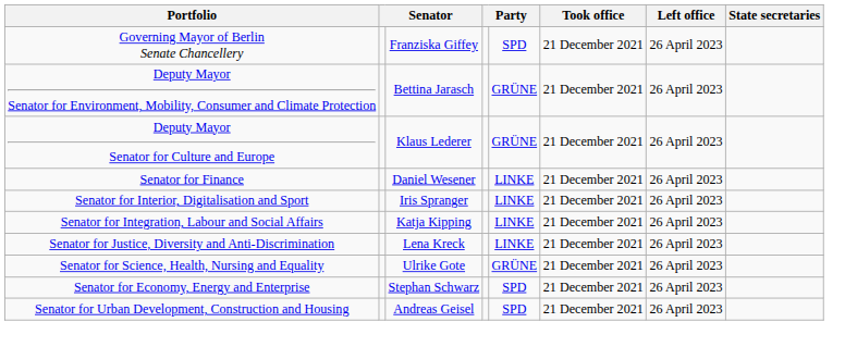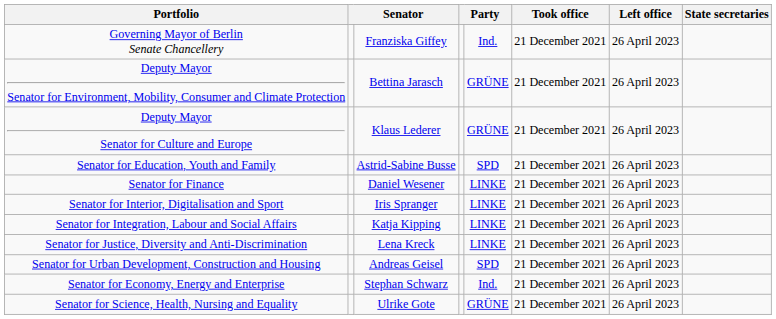 <table class=wikitable style="text-align:center; font-size:90%">
 <tr>
 <th>Portfolio</th>
 <th colspan=2>Senator</th>
 <th colspan=2>Party</th>
 <th>Took office</th>
 <th>Left office</th>
 <th>State secretaries</th>
 </tr>
 <tr>
 <td><a href='#'>Governing Mayor of Berlin</a><br><em>Senate Chancellery</em></td>
 <td></td>
 <td><a href='#'>Franziska Giffey</a><br></td>
 <td bgcolor=></td>
-<td><a href='#'>SPD</a></td>
+<td><a href='#'>Ind.</a><br></td>
 <td>21 December 2021</td>
 <td>26 April 2023</td>
 <td></td>
 </tr>
 <tr>
 <td><a href='#'>Deputy Mayor</a><hr><a href='#'>Senator for Environment, Mobility, Consumer and Climate Protection</a></td>
 <td></td>
 <td><a href='#'>Bettina Jarasch</a><br></td>
 <td bgcolor=></td>
 <td><a href='#'>GRÜNE</a></td>
 <td>21 December 2021</td>
 <td>26 April 2023</td>
 <td></td>
 </tr>
 <tr>
 <td><a href='#'>Deputy Mayor</a><hr><a href='#'>Senator for Culture and Europe</a></td>
 <td></td>
 <td><a href='#'>Klaus Lederer</a><br></td>
 <td bgcolor=></td>
 <td><a href='#'>GRÜNE</a></td>
+<td>21 December 2021</td>
+<td>26 April 2023</td>
+<td></td>
+</tr>
+<tr>
+<td><a href='#'>Senator for Education, Youth and Family</a></td>
+<td></td>
+<td><a href='#'>Astrid-Sabine Busse</a><br></td>
+<td bgcolor=></td>
+<td><a href='#'>SPD</a></td>
 <td>21 December 2021</td>
 <td>26 April 2023</td>
 <td></td>
 </tr>
 <tr>
 <td><a href='#'>Senator for Finance</a></td>
 <td></td>
 <td><a href='#'>Daniel Wesener</a><br></td>
 <td bgcolor=></td>
 <td><a href='#'>LINKE</a></td>
 <td>21 December 2021</td>
 <td>26 April 2023</td>
 <td></td>
 </tr>
 <tr>
 <td><a href='#'>Senator for Interior, Digitalisation and Sport</a></td>
 <td></td>
 <td><a href='#'>Iris Spranger</a><br></td>
 <td bgcolor=></td>
 <td><a href='#'>LINKE</a></td>
 <td>21 December 2021</td>
 <td>26 April 2023</td>
 <td></td>
 </tr>
 <tr>
 <td><a href='#'>Senator for Integration, Labour and Social Affairs</a></td>
 <td></td>
 <td><a href='#'>Katja Kipping</a><br></td>
 <td bgcolor=></td>
 <td><a href='#'>LINKE</a></td>
 <td>21 December 2021</td>
 <td>26 April 2023</td>
 <td></td>
 </tr>
 <tr>
 <td><a href='#'>Senator for Justice, Diversity and Anti-Discrimination</a></td>
 <td></td>
 <td><a href='#'>Lena Kreck</a><br></td>
 <td bgcolor=></td>
 <td><a href='#'>LINKE</a></td>
 <td>21 December 2021</td>
 <td>26 April 2023</td>
 <td></td>
 </tr>
 <tr>
+<td><a href='#'>Senator for Urban Development, Construction and Housing</a></td>
+<td></td>
+<td><a href='#'>Andreas Geisel</a><br></td>
+<td bgcolor=></td>
+<td><a href='#'>SPD</a></td>
+<td>21 December 2021</td>
+<td>26 April 2023</td>
+<td></td>
+</tr>
+<tr>
+<td><a href='#'>Senator for Economy, Energy and Enterprise</a></td>
+<td></td>
+<td><a href='#'>Stephan Schwarz</a><br></td>
+<td bgcolor=></td>
+<td><a href='#'>Ind.</a><br></td>
+<td>21 December 2021</td>
+<td>26 April 2023</td>
+<td></td>
+</tr>
+<tr>
 <td><a href='#'>Senator for Science, Health, Nursing and Equality</a></td>
 <td></td>
 <td><a href='#'>Ulrike Gote</a><br></td>
 <td bgcolor=></td>
 <td><a href='#'>GRÜNE</a></td>
 <td>21 December 2021</td>
 <td>26 April 2023</td>
 <td></td>
 </tr>
-<tr>
-<td><a href='#'>Senator for Economy, Energy and Enterprise</a></td>
-<td></td>
-<td><a href='#'>Stephan Schwarz</a><br></td>
-<td bgcolor=></td>
-<td><a href='#'>SPD</a></td>
-<td>21 December 2021</td>
-<td>26 April 2023</td>
-<td></td>
-</tr>
-<tr>
-<td><a href='#'>Senator for Urban Development, Construction and Housing</a></td>
-<td></td>
-<td><a href='#'>Andreas Geisel</a><br></td>
-<td bgcolor=></td>
-<td><a href='#'>SPD</a></td>
-<td>21 December 2021</td>
-<td>26 April 2023</td>
-<td></td>
-</tr>
 </table>
